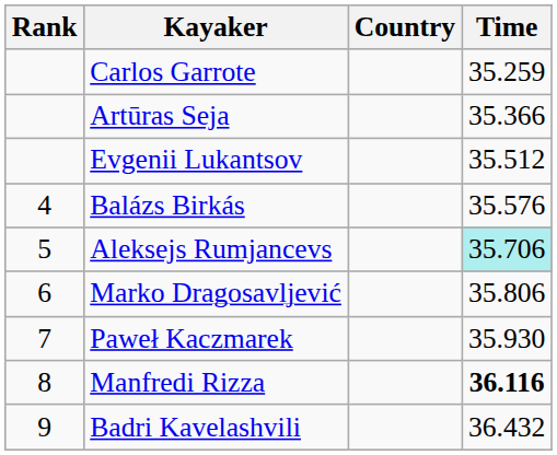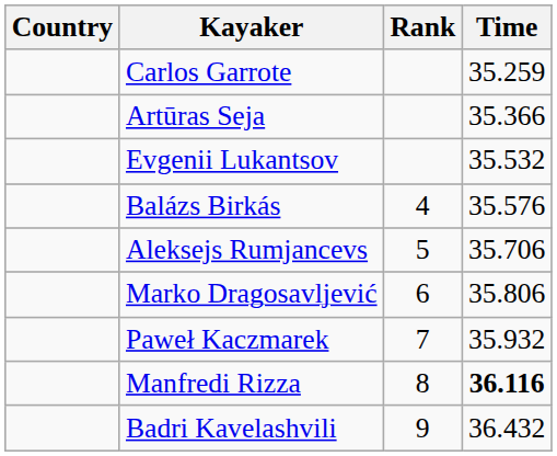 <table class="wikitable" style="text-align:center">
 <tr>
+<th>Country</th>
+<th>Kayaker</th>
 <th>Rank</th>
-<th>Kayaker</th>
-<th>Country</th>
 <th>Time</th>
 </tr>
 <tr>
+<td align="left"></td>
+<td align="left"><a href='#'>Carlos Garrote</a></td>
 <td></td>
-<td align="left"><a href='#'>Carlos Garrote</a></td>
-<td align="left"></td>
 <td>35.259</td>
 </tr>
 <tr>
+<td align="left"></td>
+<td align="left"><a href='#'>Artūras Seja</a></td>
 <td></td>
-<td align="left"><a href='#'>Artūras Seja</a></td>
-<td align="left"></td>
 <td>35.366</td>
 </tr>
 <tr>
+<td align="left"></td>
+<td align="left"><a href='#'>Evgenii Lukantsov</a></td>
 <td></td>
-<td align="left"><a href='#'>Evgenii Lukantsov</a></td>
-<td align="left"></td>
-<td>35.512</td>
+<td>35.532</td>
 </tr>
 <tr>
+<td align="left"></td>
+<td align="left"><a href='#'>Balázs Birkás</a></td>
 <td>4</td>
-<td align="left"><a href='#'>Balázs Birkás</a></td>
-<td align="left"></td>
 <td>35.576</td>
 </tr>
 <tr>
+<td align="left"></td>
+<td align="left"><a href='#'>Aleksejs Rumjancevs</a></td>
 <td>5</td>
-<td align="left"><a href='#'>Aleksejs Rumjancevs</a></td>
-<td align="left"></td>
-<td style="background: paleturquoise;">35.706</td>
+<td>35.706</td>
 </tr>
 <tr>
+<td align="left"></td>
+<td align="left"><a href='#'>Marko Dragosavljević</a></td>
 <td>6</td>
-<td align="left"><a href='#'>Marko Dragosavljević</a></td>
-<td align="left"></td>
 <td>35.806</td>
 </tr>
 <tr>
+<td align="left"></td>
+<td align="left"><a href='#'>Paweł Kaczmarek</a></td>
 <td>7</td>
-<td align="left"><a href='#'>Paweł Kaczmarek</a></td>
-<td align="left"></td>
-<td>35.930</td>
+<td>35.932</td>
 </tr>
 <tr>
+<td align="left"></td>
+<td align="left"><a href='#'>Manfredi Rizza</a></td>
 <td>8</td>
-<td align="left"><a href='#'>Manfredi Rizza</a></td>
-<td align="left"></td>
 <td><strong>36.116</strong></td>
 </tr>
 <tr>
+<td align="left"></td>
+<td align="left"><a href='#'>Badri Kavelashvili</a></td>
 <td>9</td>
-<td align="left"><a href='#'>Badri Kavelashvili</a></td>
-<td align="left"></td>
 <td>36.432</td>
 </tr>
 </table>
